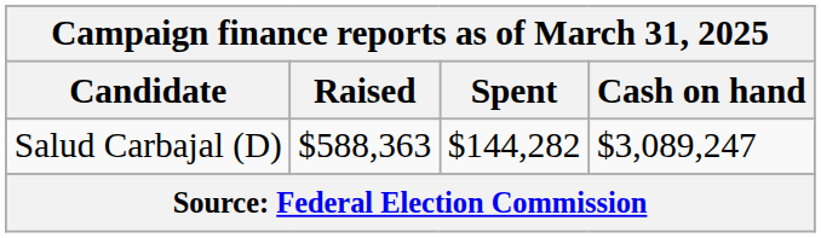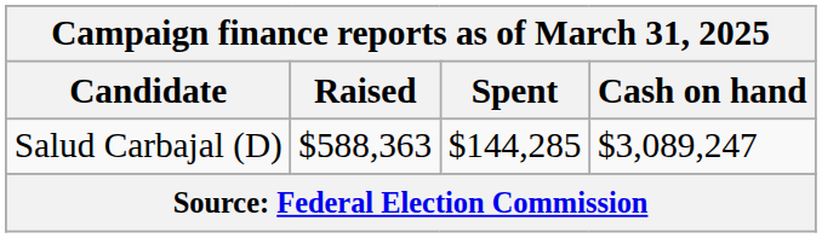 <table class="wikitable sortable">
 <tr>
 <th colspan=4>Campaign finance reports as of March 31, 2025</th>
 </tr>
 <tr style="text-align:center;">
 <th>Candidate</th>
 <th>Raised</th>
 <th>Spent</th>
 <th>Cash on hand</th>
 </tr>
 <tr>
 <td>Salud Carbajal (D)</td>
 <td>$588,363</td>
-<td>$144,282</td>
+<td>$144,285</td>
 <td>$3,089,247</td>
 </tr>
 <tr>
 <th colspan="4"><small>Source: <a href='#'>Federal Election Commission</a></small></th>
 </tr>
 </table>
